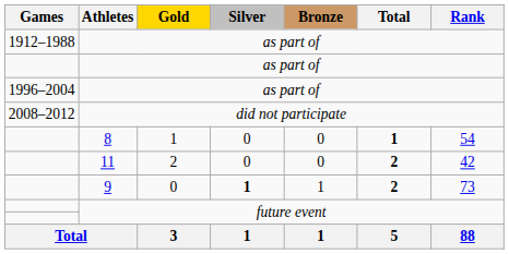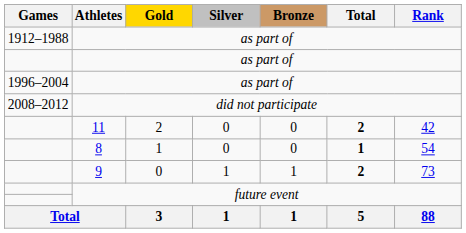 <table class="wikitable" style="text-align:center; font-size:90%;">
 <tr>
 <th>Games</th>
 <th>Athletes</th>
 <td style="background:gold; width:4.5em; font-weight:bold;">Gold</td>
 <td style="background:silver; width:4.5em; font-weight:bold;">Silver</td>
 <td style="background:#c96; width:4.5em; font-weight:bold;">Bronze</td>
 <th style="width:4.5em; font-weight:bold;">Total</th>
 <th style="width:4.5em; font-weight:bold;"><a href='#'>Rank</a></th>
 </tr>
 <tr>
 <td align=left>1912–1988</td>
 <td colspan=6><em>as part of </em></td>
 </tr>
 <tr>
 <td align=left></td>
 <td colspan=6><em>as part of </em></td>
 </tr>
 <tr>
 <td align=left>1996–2004</td>
 <td colspan=6><em>as part of </em></td>
 </tr>
 <tr>
 <td align=left>2008–2012</td>
 <td colspan=6><em>did not participate</em></td>
 </tr>
 <tr>
 <td align=left></td>
+<td><a href='#'>11</a></td>
+<td>2</td>
+<td>0</td>
+<td>0</td>
+<td><strong>2</strong></td>
+<td><a href='#'>42</a></td>
+</tr>
+<tr>
+<td align=left></td>
 <td><a href='#'>8</a></td>
 <td>1</td>
 <td>0</td>
 <td>0</td>
 <td><strong>1</strong></td>
 <td><a href='#'>54</a></td>
 </tr>
 <tr>
 <td align=left></td>
-<td><a href='#'>11</a></td>
-<td>2</td>
-<td>0</td>
-<td>0</td>
-<td><strong>2</strong></td>
-<td><a href='#'>42</a></td>
-</tr>
-<tr>
-<td align=left></td>
 <td><a href='#'>9</a></td>
 <td>0</td>
-<td><strong>1</strong></td>
+<td>1</td>
 <td>1</td>
 <td><strong>2</strong></td>
 <td><a href='#'>73</a></td>
 </tr>
 <tr>
 <td align=left></td>
 <td colspan=6; rowspan=2><em>future event</em></td>
 </tr>
 <tr>
 <td align=left></td>
 </tr>
 <tr>
 <th colspan=2><a href='#'>Total</a></th>
 <th>3</th>
 <th>1</th>
 <th>1</th>
 <th>5</th>
 <th><a href='#'>88</a></th>
 </tr>
 </table>
